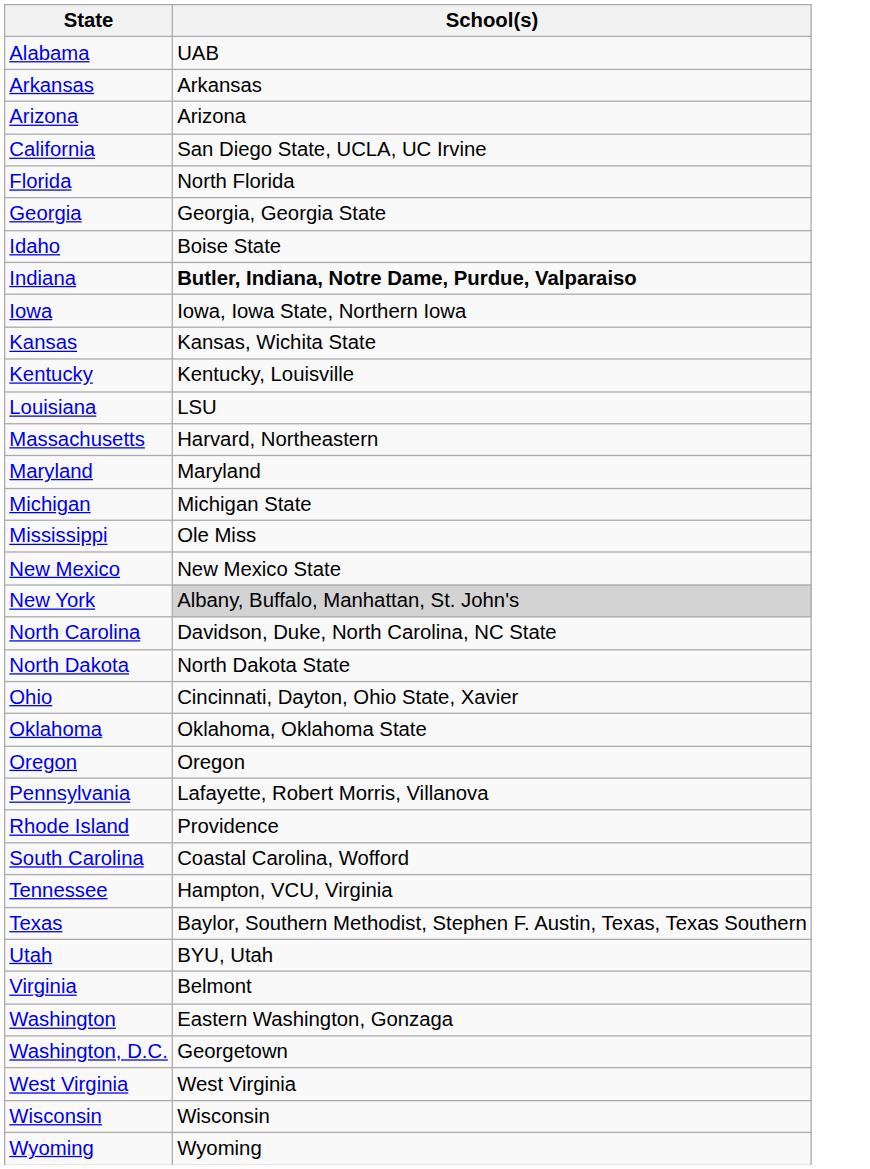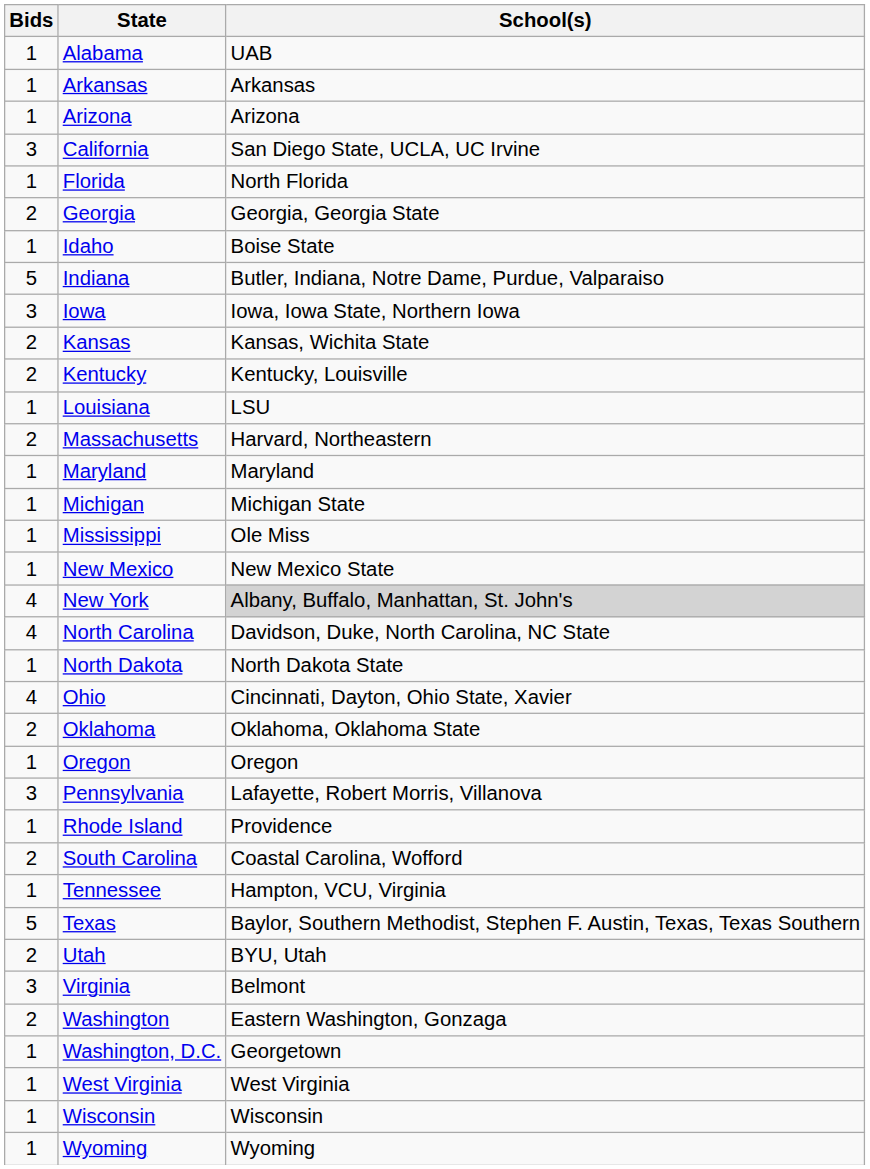 <table class="wikitable sortable">
 <tr>
+<th>Bids</th>
 <th>State</th>
 <th>School(s)</th>
 </tr>
 <tr>
+<td align="center">1</td>
 <td><a href='#'>Alabama</a></td>
 <td>UAB</td>
 </tr>
 <tr>
+<td align="center">1</td>
 <td><a href='#'>Arkansas</a></td>
 <td>Arkansas</td>
 </tr>
 <tr>
+<td align="center">1</td>
 <td><a href='#'>Arizona</a></td>
 <td>Arizona</td>
 </tr>
 <tr>
+<td align="center">3</td>
 <td><a href='#'>California</a></td>
 <td>San Diego State, UCLA, UC Irvine</td>
 </tr>
 <tr>
+<td align="center">1</td>
 <td><a href='#'>Florida</a></td>
 <td>North Florida</td>
 </tr>
 <tr>
+<td align="center">2</td>
 <td><a href='#'>Georgia</a></td>
 <td>Georgia, Georgia State</td>
 </tr>
 <tr>
+<td align="center">1</td>
 <td><a href='#'>Idaho</a></td>
 <td>Boise State</td>
 </tr>
 <tr>
+<td align="center">5</td>
 <td><a href='#'>Indiana</a></td>
-<td><strong>Butler, Indiana, Notre Dame, Purdue, Valparaiso</strong></td>
+<td>Butler, Indiana, Notre Dame, Purdue, Valparaiso</td>
 </tr>
 <tr>
+<td align="center">3</td>
 <td><a href='#'>Iowa</a></td>
 <td>Iowa, Iowa State, Northern Iowa</td>
 </tr>
 <tr>
+<td align="center">2</td>
 <td><a href='#'>Kansas</a></td>
 <td>Kansas, Wichita State</td>
 </tr>
 <tr>
+<td align="center">2</td>
 <td><a href='#'>Kentucky</a></td>
 <td>Kentucky, Louisville</td>
 </tr>
 <tr>
+<td align="center">1</td>
 <td><a href='#'>Louisiana</a></td>
 <td>LSU</td>
 </tr>
 <tr>
+<td align="center">2</td>
 <td><a href='#'>Massachusetts</a></td>
 <td>Harvard, Northeastern</td>
 </tr>
 <tr>
+<td align="center">1</td>
 <td><a href='#'>Maryland</a></td>
 <td>Maryland</td>
 </tr>
 <tr>
+<td align="center">1</td>
 <td><a href='#'>Michigan</a></td>
 <td>Michigan State</td>
 </tr>
 <tr>
+<td align="center">1</td>
 <td><a href='#'>Mississippi</a></td>
 <td>Ole Miss</td>
 </tr>
 <tr>
+<td align="center">1</td>
 <td><a href='#'>New Mexico</a></td>
 <td>New Mexico State</td>
 </tr>
 <tr>
+<td align="center">4</td>
 <td><a href='#'>New York</a></td>
 <td style="background: lightgrey;">Albany, Buffalo, Manhattan, St. John's</td>
 </tr>
 <tr>
+<td align="center">4</td>
 <td><a href='#'>North Carolina</a></td>
 <td>Davidson, Duke, North Carolina, NC State</td>
 </tr>
 <tr>
+<td align="center">1</td>
 <td><a href='#'>North Dakota</a></td>
 <td>North Dakota State</td>
 </tr>
 <tr>
+<td align="center">4</td>
 <td><a href='#'>Ohio</a></td>
 <td>Cincinnati, Dayton, Ohio State, Xavier</td>
 </tr>
 <tr>
+<td align="center">2</td>
 <td><a href='#'>Oklahoma</a></td>
 <td>Oklahoma, Oklahoma State</td>
 </tr>
 <tr>
+<td align="center">1</td>
 <td><a href='#'>Oregon</a></td>
 <td>Oregon</td>
 </tr>
 <tr>
+<td align="center">3</td>
 <td><a href='#'>Pennsylvania</a></td>
 <td>Lafayette, Robert Morris, Villanova</td>
 </tr>
 <tr>
+<td align="center">1</td>
 <td><a href='#'>Rhode Island</a></td>
 <td>Providence</td>
 </tr>
 <tr>
+<td align="center">2</td>
 <td><a href='#'>South Carolina</a></td>
 <td>Coastal Carolina, Wofford</td>
 </tr>
 <tr>
+<td align="center">1</td>
 <td><a href='#'>Tennessee</a></td>
 <td>Hampton, VCU, Virginia</td>
 </tr>
 <tr>
+<td align="center">5</td>
 <td><a href='#'>Texas</a></td>
 <td>Baylor, Southern Methodist, Stephen F. Austin, Texas, Texas Southern</td>
 </tr>
 <tr>
+<td align="center">2</td>
 <td><a href='#'>Utah</a></td>
 <td>BYU, Utah</td>
 </tr>
 <tr>
+<td align="center">3</td>
 <td><a href='#'>Virginia</a></td>
 <td>Belmont</td>
 </tr>
 <tr>
+<td align="center">2</td>
 <td><a href='#'>Washington</a></td>
 <td>Eastern Washington, Gonzaga</td>
 </tr>
 <tr>
+<td align="center">1</td>
 <td><a href='#'>Washington, D.C.</a></td>
 <td>Georgetown</td>
 </tr>
 <tr>
+<td align="center">1</td>
 <td><a href='#'>West Virginia</a></td>
 <td>West Virginia</td>
 </tr>
 <tr>
+<td align="center">1</td>
 <td><a href='#'>Wisconsin</a></td>
 <td>Wisconsin</td>
 </tr>
 <tr>
+<td align="center">1</td>
 <td><a href='#'>Wyoming</a></td>
 <td>Wyoming</td>
 </tr>
 </table>
